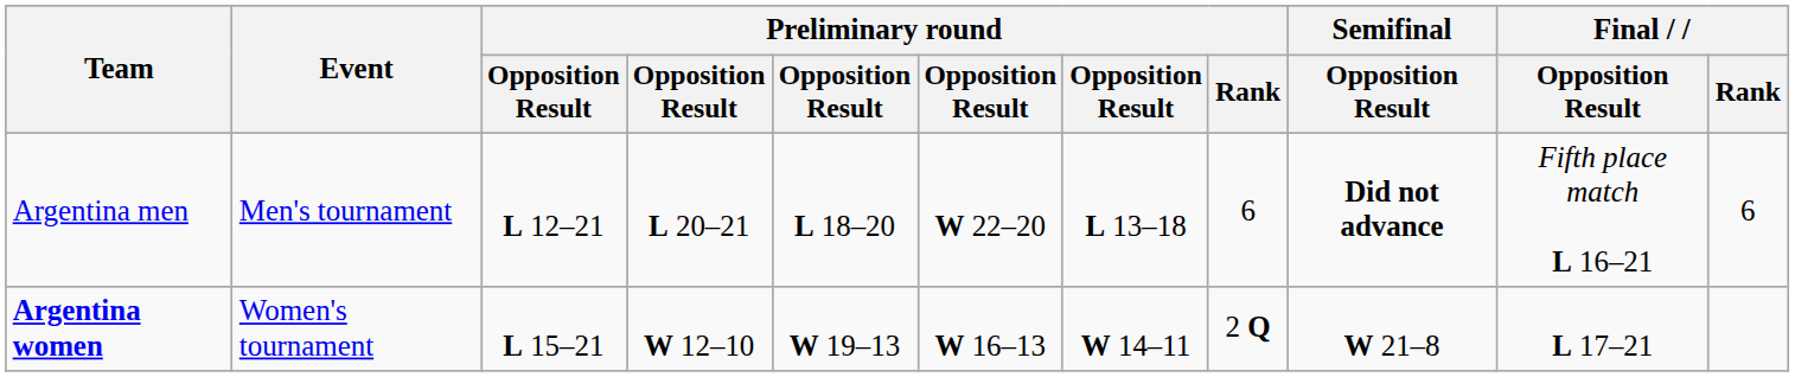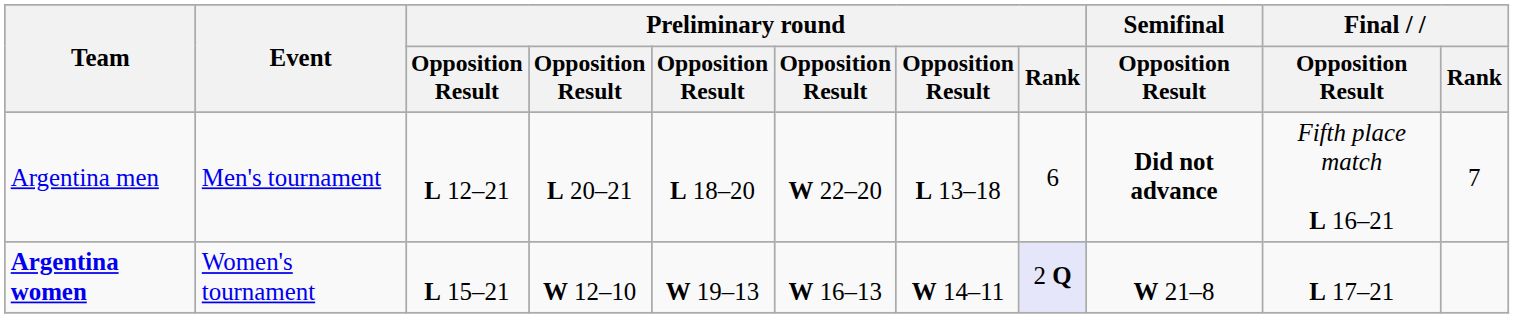 <table class="wikitable" style="font-size:90%;text-align:center">
 <tr>
 <th rowspan=2>Team</th>
 <th rowspan=2>Event</th>
 <th colspan=6>Preliminary round</th>
 <th>Semifinal</th>
 <th colspan=2>Final /  / </th>
 </tr>
 <tr style=font-size:95%>
 <th>Opposition<br>Result</th>
 <th>Opposition<br>Result</th>
 <th>Opposition<br>Result</th>
 <th>Opposition<br>Result</th>
 <th>Opposition<br>Result</th>
 <th>Rank</th>
 <th>Opposition<br>Result</th>
 <th>Opposition<br>Result</th>
 <th>Rank</th>
 </tr>
 <tr>
 <td style="text-align:left"><a href='#'>Argentina men</a></td>
 <td style="text-align:left"><a href='#'>Men's tournament</a></td>
 <td><br><strong>L</strong> 12–21</td>
 <td><br><strong>L</strong> 20–21</td>
 <td><br><strong>L</strong> 18–20</td>
 <td><br><strong>W</strong> 22–20</td>
 <td><br><strong>L</strong> 13–18</td>
 <td>6</td>
 <td><strong>Did not advance</strong></td>
 <td><em>Fifth place match</em><br><br><strong>L</strong> 16–21</td>
-<td>6</td>
+<td>7</td>
 </tr>
 <tr>
 <td style="text-align:left"><strong><a href='#'>Argentina women</a></strong></td>
 <td style="text-align:left"><a href='#'>Women's tournament</a></td>
 <td><br><strong>L</strong> 15–21</td>
 <td><br><strong>W</strong> 12–10</td>
 <td><br><strong>W</strong> 19–13</td>
 <td><br><strong>W</strong> 16–13</td>
 <td><br><strong>W</strong> 14–11</td>
-<td>2 <strong>Q</strong></td>
+<td style="background: lavender;">2 <strong>Q</strong></td>
 <td><br><strong>W</strong> 21–8</td>
 <td><br><strong>L</strong> 17–21</td>
 <td></td>
 </tr>
 </table>
